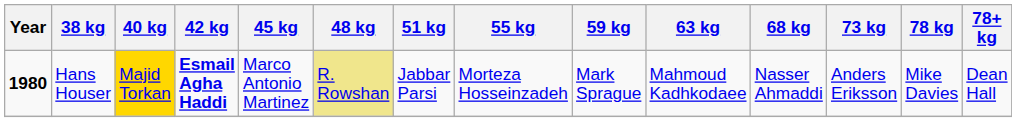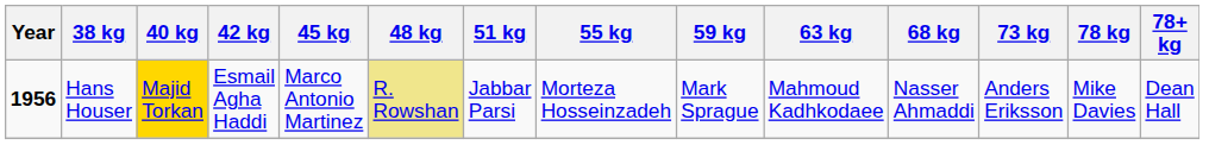 <table class="wikitable sortable"  style="font-size: 85%">
 <tr>
 <th>Year</th>
 <th width=200><a href='#'>38 kg</a></th>
 <th width=275><a href='#'>40 kg</a></th>
 <th width=275><a href='#'>42 kg</a></th>
 <th width=275><a href='#'>45 kg</a></th>
 <th width=275><a href='#'>48 kg</a></th>
 <th width=275><a href='#'>51 kg</a></th>
 <th width=275><a href='#'>55 kg</a></th>
 <th width=275><a href='#'>59 kg</a></th>
 <th width=275><a href='#'>63 kg</a></th>
 <th width=275><a href='#'>68 kg</a></th>
 <th width=275><a href='#'>73 kg</a></th>
 <th width=275><a href='#'>78 kg</a></th>
 <th width=275><a href='#'>78+ kg</a></th>
 </tr>
 <tr>
-<td><strong>1980</strong></td>
+<td><strong>1956</strong></td>
 <td> <a href='#'>Hans Houser</a></td>
 <td bgcolor="gold"> <a href='#'>Majid Torkan</a></td>
-<td><strong> <a href='#'>Esmail Agha Haddi</a></strong></td>
+<td> <a href='#'>Esmail Agha Haddi</a></td>
 <td> <a href='#'>Marco Antonio Martinez</a></td>
 <td style="background: khaki;"> <a href='#'>R. Rowshan</a></td>
 <td> <a href='#'>Jabbar Parsi</a></td>
 <td> <a href='#'>Morteza Hosseinzadeh</a></td>
 <td> <a href='#'>Mark Sprague</a></td>
 <td> <a href='#'>Mahmoud Kadhkodaee</a></td>
 <td> <a href='#'>Nasser Ahmaddi</a></td>
 <td> <a href='#'>Anders Eriksson</a></td>
 <td> <a href='#'>Mike Davies</a></td>
 <td> <a href='#'>Dean Hall</a></td>
 </tr>
 <tr>
 </tr>
 </table>
